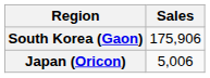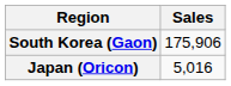 <table class="wikitable plainrowheaders" style="text-align:center;">
 <tr>
 <th>Region</th>
 <th>Sales</th>
 </tr>
 <tr>
 <th scope=row>South Korea (<a href='#'>Gaon</a>)</th>
 <td>175,906</td>
 </tr>
 <tr>
 <th scope=row>Japan (<a href='#'>Oricon</a>)</th>
-<td>5,006</td>
+<td>5,016</td>
 </tr>
 </table>
